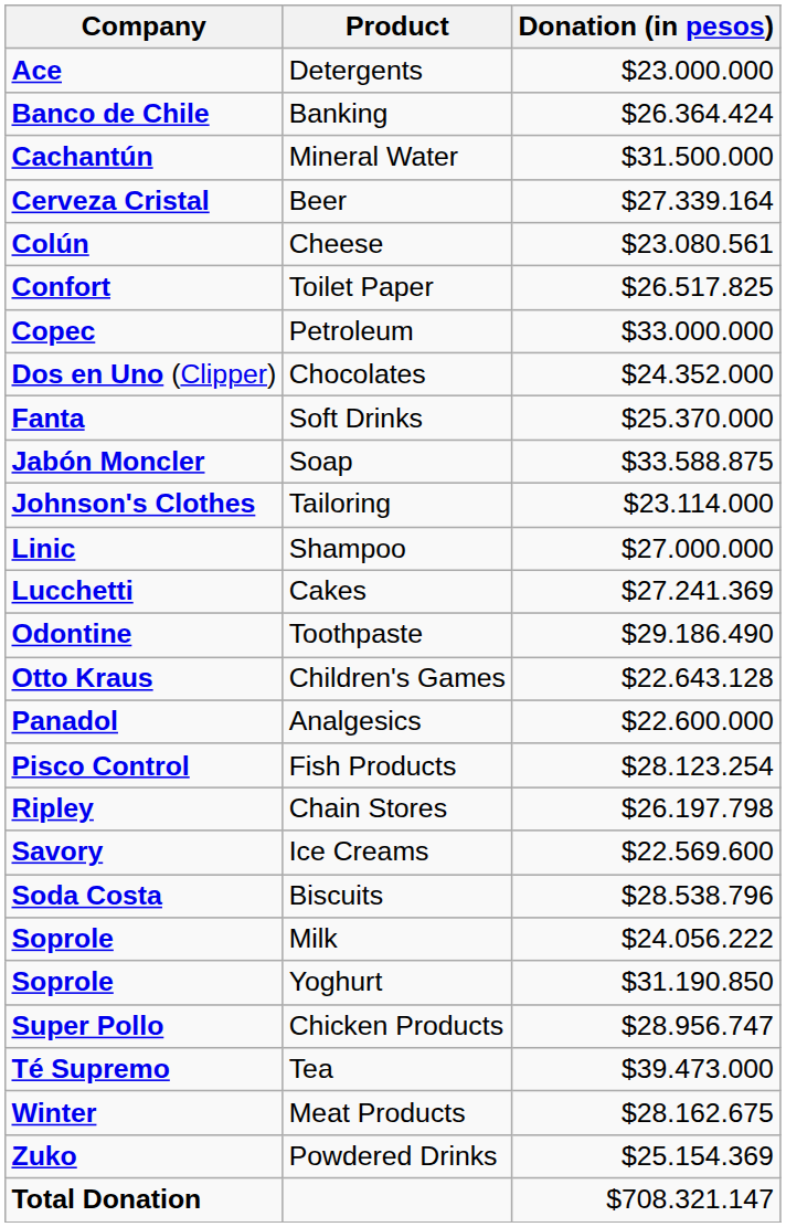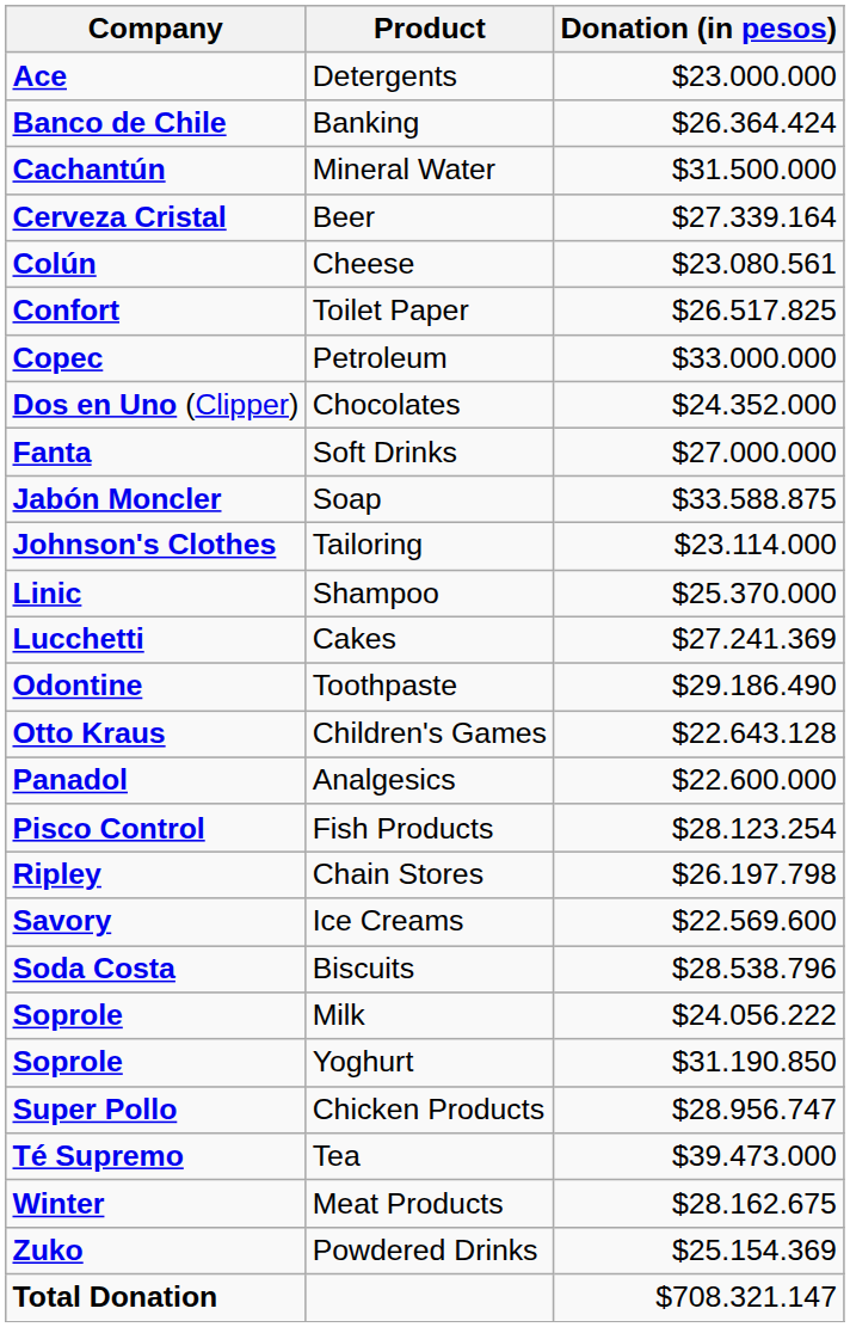 <table class="wikitable">
 <tr>
 <th>Company</th>
 <th>Product</th>
 <th>Donation (in <a href='#'>pesos</a>)</th>
 </tr>
 <tr>
 <td><strong><a href='#'>Ace</a></strong></td>
 <td>Detergents</td>
 <td align=right>$23.000.000</td>
 </tr>
 <tr>
 <td><strong><a href='#'>Banco de Chile</a></strong></td>
 <td>Banking</td>
 <td align=right>$26.364.424</td>
 </tr>
 <tr>
 <td><strong><a href='#'>Cachantún</a></strong></td>
 <td>Mineral Water</td>
 <td align=right>$31.500.000</td>
 </tr>
 <tr>
 <td><strong><a href='#'>Cerveza Cristal</a></strong></td>
 <td>Beer</td>
 <td align=right>$27.339.164</td>
 </tr>
 <tr>
 <td><strong><a href='#'>Colún</a></strong></td>
 <td>Cheese</td>
 <td align=right>$23.080.561</td>
 </tr>
 <tr>
 <td><strong><a href='#'>Confort</a></strong></td>
 <td>Toilet Paper</td>
 <td align=right>$26.517.825</td>
 </tr>
 <tr>
 <td><strong><a href='#'>Copec</a></strong></td>
 <td>Petroleum</td>
 <td align=right>$33.000.000</td>
 </tr>
 <tr>
 <td><strong><a href='#'>Dos en Uno</a></strong> (<a href='#'>Clipper</a>)</td>
 <td>Chocolates</td>
 <td align=right>$24.352.000</td>
 </tr>
 <tr>
 <td><strong><a href='#'>Fanta</a></strong></td>
 <td>Soft Drinks</td>
-<td align=right>$25.370.000</td>
+<td align=right>$27.000.000</td>
 </tr>
 <tr>
 <td><strong><a href='#'>Jabón Moncler</a></strong></td>
 <td>Soap</td>
 <td align=right>$33.588.875</td>
 </tr>
 <tr>
 <td><strong><a href='#'>Johnson's Clothes</a></strong></td>
 <td>Tailoring</td>
 <td align=right>$23.114.000</td>
 </tr>
 <tr>
 <td><strong><a href='#'>Linic</a></strong></td>
 <td>Shampoo</td>
-<td align=right>$27.000.000</td>
+<td align=right>$25.370.000</td>
 </tr>
 <tr>
 <td><strong><a href='#'>Lucchetti</a></strong></td>
 <td>Cakes</td>
 <td align=right>$27.241.369</td>
 </tr>
 <tr>
 <td><strong><a href='#'>Odontine</a></strong></td>
 <td>Toothpaste</td>
 <td align=right>$29.186.490</td>
 </tr>
 <tr>
 <td><strong><a href='#'>Otto Kraus</a></strong></td>
 <td>Children's Games</td>
 <td align=right>$22.643.128</td>
 </tr>
 <tr>
 <td><strong><a href='#'>Panadol</a></strong></td>
 <td>Analgesics</td>
 <td align=right>$22.600.000</td>
 </tr>
 <tr>
 <td><strong><a href='#'>Pisco Control</a></strong></td>
 <td>Fish Products</td>
 <td align=right>$28.123.254</td>
 </tr>
 <tr>
 <td><strong><a href='#'>Ripley</a></strong></td>
 <td>Chain Stores</td>
 <td align=right>$26.197.798</td>
 </tr>
 <tr>
 <td><strong><a href='#'>Savory</a></strong></td>
 <td>Ice Creams</td>
 <td align=right>$22.569.600</td>
 </tr>
 <tr>
 <td><strong><a href='#'>Soda Costa</a></strong></td>
 <td>Biscuits</td>
 <td align=right>$28.538.796</td>
 </tr>
 <tr>
 <td><strong><a href='#'>Soprole</a></strong></td>
 <td>Milk</td>
 <td align=right>$24.056.222</td>
 </tr>
 <tr>
 <td><strong><a href='#'>Soprole</a></strong></td>
 <td>Yoghurt</td>
 <td align=right>$31.190.850</td>
 </tr>
 <tr>
 <td><strong><a href='#'>Super Pollo</a></strong></td>
 <td>Chicken Products</td>
 <td align=right>$28.956.747</td>
 </tr>
 <tr>
 <td><strong><a href='#'>Té Supremo</a></strong></td>
 <td>Tea</td>
 <td align=right>$39.473.000</td>
 </tr>
 <tr>
 <td><strong><a href='#'>Winter</a></strong></td>
 <td>Meat Products</td>
 <td align=right>$28.162.675</td>
 </tr>
 <tr>
 <td><strong><a href='#'>Zuko</a></strong></td>
 <td>Powdered Drinks</td>
 <td align=right>$25.154.369</td>
 </tr>
 <tr>
 <td><strong>Total Donation</strong></td>
 <td></td>
 <td align=right>$708.321.147</td>
 </tr>
 <tr>
 </tr>
 </table>
